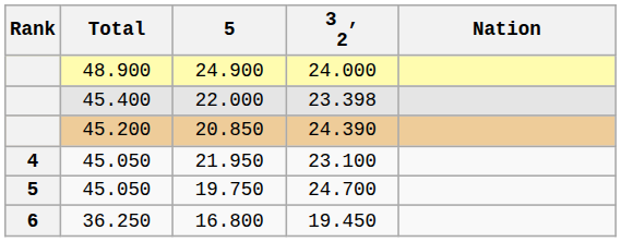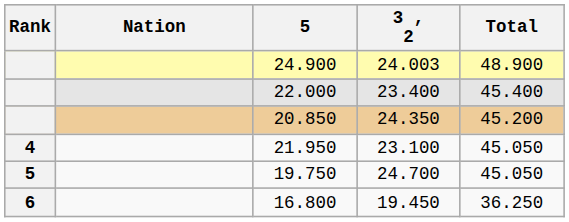 <table class="wikitable sortable" style="text-align:center; font-size:85%">
 <tr>
 <th scope="col" style="width:20px;">Rank</th>
-<th scope="col" style="width:60px;">Total</th>
+<th scope="col" style="width:120px;">Nation</th>
 <th scope="col" style="width:60px;">5 </th>
 <th scope="col" style="width:60px;">3 ,<br>2 </th>
-<th scope="col" style="width:120px;">Nation</th>
+<th scope="col" style="width:60px;">Total</th>
 </tr>
 <tr bgcolor="fffcaf">
 <th scope="row"></th>
+<td align="left"></td>
+<td>24.900</td>
+<td>24.003</td>
 <td>48.900</td>
-<td>24.900</td>
-<td>24.000</td>
-<td align="left"></td>
 </tr>
 <tr bgcolor="e5e5e5">
 <th scope="row"></th>
+<td align="left"></td>
+<td>22.000</td>
+<td>23.400</td>
 <td>45.400</td>
-<td>22.000</td>
-<td>23.398</td>
-<td align="left"></td>
 </tr>
 <tr bgcolor="eecc99">
 <th scope="row"></th>
+<td align="left"></td>
+<td>20.850</td>
+<td>24.350</td>
 <td>45.200</td>
-<td>20.850</td>
-<td>24.390</td>
-<td align="left"></td>
 </tr>
 <tr>
 <th scope="row">4</th>
-<td>45.050</td>
+<td align="left"></td>
 <td>21.950</td>
 <td>23.100</td>
-<td align="left"></td>
+<td>45.050</td>
 </tr>
 <tr>
 <th scope="row">5</th>
-<td>45.050</td>
+<td align="left"></td>
 <td>19.750</td>
 <td>24.700</td>
-<td align="left"></td>
+<td>45.050</td>
 </tr>
 <tr>
 <th scope="row">6</th>
-<td>36.250</td>
+<td align="left"></td>
 <td>16.800</td>
 <td>19.450</td>
-<td align="left"></td>
+<td>36.250</td>
 </tr>
 </table>
